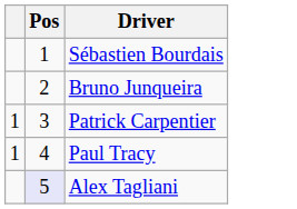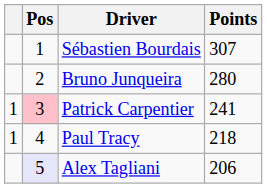 <table class="wikitable" style="font-size: 95%;">
 <tr>
 <th></th>
 <th>Pos</th>
 <th>Driver</th>
+<th>Points</th>
 </tr>
 <tr>
 <td align="left"></td>
 <td align="center">1</td>
 <td> <a href='#'>Sébastien Bourdais</a></td>
+<td align="left">307</td>
 </tr>
 <tr>
 <td align="left"></td>
 <td align="center">2</td>
 <td> <a href='#'>Bruno Junqueira</a></td>
+<td align="left">280</td>
 </tr>
 <tr>
 <td align="left"> 1</td>
-<td align="center">3</td>
+<td align="center" style="background: pink;">3</td>
 <td> <a href='#'>Patrick Carpentier</a></td>
+<td align="left">241</td>
 </tr>
 <tr>
 <td align="left"> 1</td>
 <td align="center">4</td>
 <td> <a href='#'>Paul Tracy</a></td>
+<td align="left">218</td>
 </tr>
 <tr>
 <td align="left"></td>
 <td align="center" style="background: lavender;">5</td>
 <td> <a href='#'>Alex Tagliani</a></td>
+<td align="left">206</td>
 </tr>
 </table>
